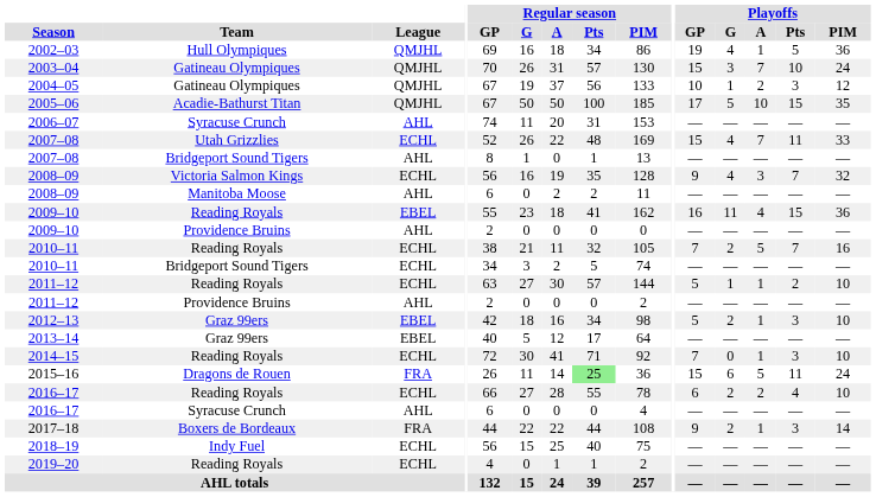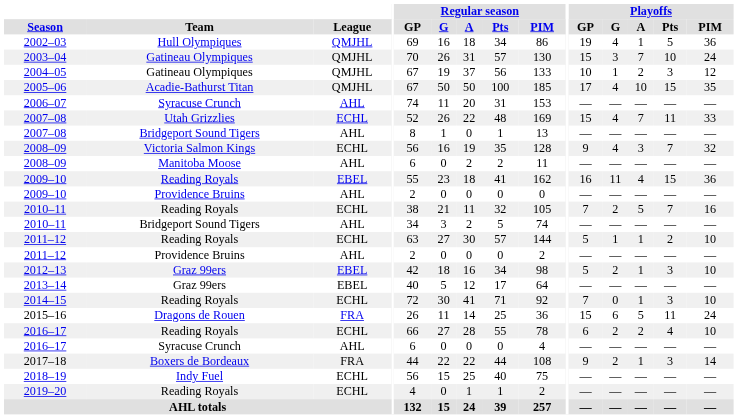 <table border="0" cellpadding="1" cellspacing="0" style="text-align:center; width:60em">
 <tr bgcolor="#e0e0e0">
 <th colspan="3" bgcolor="#ffffff"></th>
 <th rowspan="99" bgcolor="#ffffff"></th>
 <th colspan="5"><a href='#'>Regular season</a></th>
 <th rowspan="99" bgcolor="#ffffff"></th>
 <th colspan="5"><a href='#'>Playoffs</a></th>
 </tr>
 <tr bgcolor="#e0e0e0">
 <th><a href='#'>Season</a></th>
 <th>Team</th>
 <th>League</th>
 <th>GP</th>
 <th><a href='#'>G</a></th>
 <th><a href='#'>A</a></th>
 <th><a href='#'>Pts</a></th>
 <th><a href='#'>PIM</a></th>
 <th>GP</th>
 <th>G</th>
 <th>A</th>
 <th>Pts</th>
 <th>PIM</th>
 </tr>
 <tr ALIGN="center">
 <td><a href='#'>2002–03</a></td>
 <td><a href='#'>Hull Olympiques</a></td>
 <td><a href='#'>QMJHL</a></td>
 <td>69</td>
 <td>16</td>
 <td>18</td>
 <td>34</td>
 <td>86</td>
 <td>19</td>
 <td>4</td>
 <td>1</td>
 <td>5</td>
 <td>36</td>
 </tr>
 <tr ALIGN="center" bgcolor="#f0f0f0">
 <td><a href='#'>2003–04</a></td>
 <td><a href='#'>Gatineau Olympiques</a></td>
 <td>QMJHL</td>
 <td>70</td>
 <td>26</td>
 <td>31</td>
 <td>57</td>
 <td>130</td>
 <td>15</td>
 <td>3</td>
 <td>7</td>
 <td>10</td>
 <td>24</td>
 </tr>
 <tr ALIGN="center">
 <td><a href='#'>2004–05</a></td>
 <td>Gatineau Olympiques</td>
 <td>QMJHL</td>
 <td>67</td>
 <td>19</td>
 <td>37</td>
 <td>56</td>
 <td>133</td>
 <td>10</td>
 <td>1</td>
 <td>2</td>
 <td>3</td>
 <td>12</td>
 </tr>
 <tr ALIGN="center" bgcolor="#f0f0f0">
 <td><a href='#'>2005–06</a></td>
 <td><a href='#'>Acadie-Bathurst Titan</a></td>
 <td>QMJHL</td>
 <td>67</td>
 <td>50</td>
 <td>50</td>
 <td>100</td>
 <td>185</td>
 <td>17</td>
-<td>5</td>
+<td>4</td>
 <td>10</td>
 <td>15</td>
 <td>35</td>
 </tr>
 <tr ALIGN="center">
 <td><a href='#'>2006–07</a></td>
 <td><a href='#'>Syracuse Crunch</a></td>
 <td><a href='#'>AHL</a></td>
 <td>74</td>
 <td>11</td>
 <td>20</td>
 <td>31</td>
 <td>153</td>
 <td>—</td>
 <td>—</td>
 <td>—</td>
 <td>—</td>
 <td>—</td>
 </tr>
 <tr ALIGN="center" bgcolor="#f0f0f0">
 <td><a href='#'>2007–08</a></td>
 <td><a href='#'>Utah Grizzlies</a></td>
 <td><a href='#'>ECHL</a></td>
 <td>52</td>
 <td>26</td>
 <td>22</td>
 <td>48</td>
 <td>169</td>
 <td>15</td>
 <td>4</td>
 <td>7</td>
 <td>11</td>
 <td>33</td>
 </tr>
 <tr ALIGN="center">
 <td><a href='#'>2007–08</a></td>
 <td><a href='#'>Bridgeport Sound Tigers</a></td>
 <td>AHL</td>
 <td>8</td>
 <td>1</td>
 <td>0</td>
 <td>1</td>
 <td>13</td>
 <td>—</td>
 <td>—</td>
 <td>—</td>
 <td>—</td>
 <td>—</td>
 </tr>
 <tr ALIGN="center" bgcolor="#f0f0f0">
 <td><a href='#'>2008–09</a></td>
 <td><a href='#'>Victoria Salmon Kings</a></td>
 <td>ECHL</td>
 <td>56</td>
 <td>16</td>
 <td>19</td>
 <td>35</td>
 <td>128</td>
 <td>9</td>
 <td>4</td>
 <td>3</td>
 <td>7</td>
 <td>32</td>
 </tr>
 <tr ALIGN="center">
 <td><a href='#'>2008–09</a></td>
 <td><a href='#'>Manitoba Moose</a></td>
 <td>AHL</td>
 <td>6</td>
 <td>0</td>
 <td>2</td>
 <td>2</td>
 <td>11</td>
 <td>—</td>
 <td>—</td>
 <td>—</td>
 <td>—</td>
 <td>—</td>
 </tr>
 <tr ALIGN="center" bgcolor="#f0f0f0">
 <td><a href='#'>2009–10</a></td>
 <td><a href='#'>Reading Royals</a></td>
 <td><a href='#'>EBEL</a></td>
 <td>55</td>
 <td>23</td>
 <td>18</td>
 <td>41</td>
 <td>162</td>
 <td>16</td>
 <td>11</td>
 <td>4</td>
 <td>15</td>
 <td>36</td>
 </tr>
 <tr ALIGN="center">
 <td><a href='#'>2009–10</a></td>
 <td><a href='#'>Providence Bruins</a></td>
 <td>AHL</td>
 <td>2</td>
 <td>0</td>
 <td>0</td>
 <td>0</td>
 <td>0</td>
 <td>—</td>
 <td>—</td>
 <td>—</td>
 <td>—</td>
 <td>—</td>
 </tr>
 <tr ALIGN="center" bgcolor="#f0f0f0">
 <td><a href='#'>2010–11</a></td>
 <td>Reading Royals</td>
 <td>ECHL</td>
 <td>38</td>
 <td>21</td>
 <td>11</td>
 <td>32</td>
 <td>105</td>
 <td>7</td>
 <td>2</td>
 <td>5</td>
 <td>7</td>
 <td>16</td>
 </tr>
 <tr ALIGN="center">
 <td><a href='#'>2010–11</a></td>
 <td>Bridgeport Sound Tigers</td>
-<td>ECHL</td>
+<td>AHL</td>
 <td>34</td>
 <td>3</td>
 <td>2</td>
 <td>5</td>
 <td>74</td>
 <td>—</td>
 <td>—</td>
 <td>—</td>
 <td>—</td>
 <td>—</td>
 </tr>
 <tr ALIGN="center" bgcolor="#f0f0f0">
 <td><a href='#'>2011–12</a></td>
 <td>Reading Royals</td>
 <td>ECHL</td>
 <td>63</td>
 <td>27</td>
 <td>30</td>
 <td>57</td>
 <td>144</td>
 <td>5</td>
 <td>1</td>
 <td>1</td>
 <td>2</td>
 <td>10</td>
 </tr>
 <tr ALIGN="center">
 <td><a href='#'>2011–12</a></td>
 <td>Providence Bruins</td>
 <td>AHL</td>
 <td>2</td>
 <td>0</td>
 <td>0</td>
 <td>0</td>
 <td>2</td>
 <td>—</td>
 <td>—</td>
 <td>—</td>
 <td>—</td>
 <td>—</td>
 </tr>
 <tr ALIGN="center" bgcolor="#f0f0f0">
 <td><a href='#'>2012–13</a></td>
 <td><a href='#'>Graz 99ers</a></td>
 <td><a href='#'>EBEL</a></td>
 <td>42</td>
 <td>18</td>
 <td>16</td>
 <td>34</td>
 <td>98</td>
 <td>5</td>
 <td>2</td>
 <td>1</td>
 <td>3</td>
 <td>10</td>
 </tr>
 <tr ALIGN="center">
 <td><a href='#'>2013–14</a></td>
 <td>Graz 99ers</td>
 <td>EBEL</td>
 <td>40</td>
 <td>5</td>
 <td>12</td>
 <td>17</td>
 <td>64</td>
 <td>—</td>
 <td>—</td>
 <td>—</td>
 <td>—</td>
 <td>—</td>
 </tr>
 <tr ALIGN="center" bgcolor="#f0f0f0">
 <td><a href='#'>2014–15</a></td>
 <td>Reading Royals</td>
 <td>ECHL</td>
 <td>72</td>
 <td>30</td>
 <td>41</td>
 <td>71</td>
 <td>92</td>
 <td>7</td>
 <td>0</td>
 <td>1</td>
 <td>3</td>
 <td>10</td>
 </tr>
 <tr ALIGN="center">
 <td>2015–16</td>
 <td><a href='#'>Dragons de Rouen</a></td>
 <td><a href='#'>FRA</a></td>
 <td>26</td>
 <td>11</td>
 <td>14</td>
-<td style="background: lightgreen;">25</td>
+<td>25</td>
 <td>36</td>
 <td>15</td>
 <td>6</td>
 <td>5</td>
 <td>11</td>
 <td>24</td>
 </tr>
 <tr ALIGN="center" bgcolor="#f0f0f0">
 <td><a href='#'>2016–17</a></td>
 <td>Reading Royals</td>
 <td>ECHL</td>
 <td>66</td>
 <td>27</td>
 <td>28</td>
 <td>55</td>
 <td>78</td>
 <td>6</td>
 <td>2</td>
 <td>2</td>
 <td>4</td>
 <td>10</td>
 </tr>
 <tr ALIGN="center">
 <td><a href='#'>2016–17</a></td>
 <td>Syracuse Crunch</td>
 <td>AHL</td>
 <td>6</td>
 <td>0</td>
 <td>0</td>
 <td>0</td>
 <td>4</td>
 <td>—</td>
 <td>—</td>
 <td>—</td>
 <td>—</td>
 <td>—</td>
 </tr>
 <tr ALIGN="center" bgcolor="#f0f0f0">
 <td>2017–18</td>
 <td><a href='#'>Boxers de Bordeaux</a></td>
 <td>FRA</td>
 <td>44</td>
 <td>22</td>
 <td>22</td>
 <td>44</td>
 <td>108</td>
 <td>9</td>
 <td>2</td>
 <td>1</td>
 <td>3</td>
 <td>14</td>
 </tr>
 <tr ALIGN="center">
 <td><a href='#'>2018–19</a></td>
 <td><a href='#'>Indy Fuel</a></td>
 <td>ECHL</td>
 <td>56</td>
 <td>15</td>
 <td>25</td>
 <td>40</td>
 <td>75</td>
 <td>—</td>
 <td>—</td>
 <td>—</td>
 <td>—</td>
 <td>—</td>
 </tr>
 <tr ALIGN="center"  bgcolor="#f0f0f0">
 <td><a href='#'>2019–20</a></td>
 <td>Reading Royals</td>
 <td>ECHL</td>
 <td>4</td>
 <td>0</td>
 <td>1</td>
 <td>1</td>
 <td>2</td>
 <td>—</td>
 <td>—</td>
 <td>—</td>
 <td>—</td>
 <td>—</td>
 </tr>
 <tr bgcolor="#e0e0e0">
 <th colspan="3">AHL totals</th>
 <th>132</th>
 <th>15</th>
 <th>24</th>
 <th>39</th>
 <th>257</th>
 <th>—</th>
 <th>—</th>
 <th>—</th>
 <th>—</th>
 <th>—</th>
 </tr>
 </table>
